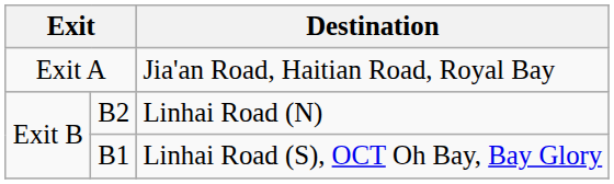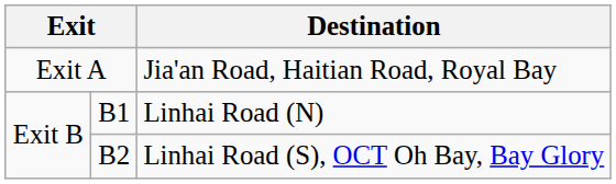 <table class="wikitable">
 <tr>
 <th style="width:70px" colspan="2">Exit</th>
 <th>Destination</th>
 </tr>
 <tr>
 <td align="center" colspan="2">Exit A</td>
 <td>Jia'an Road, Haitian Road, Royal Bay</td>
 </tr>
 <tr>
 <td align="center" rowspan="2">Exit B</td>
-<td align="center">B2</td>
+<td align="center">B1</td>
 <td>Linhai Road (N)</td>
 </tr>
 <tr>
-<td align="center">B1</td>
+<td align="center">B2</td>
 <td>Linhai Road (S), <a href='#'>OCT</a> Oh Bay, <a href='#'>Bay Glory</a></td>
 </tr>
 </table>
